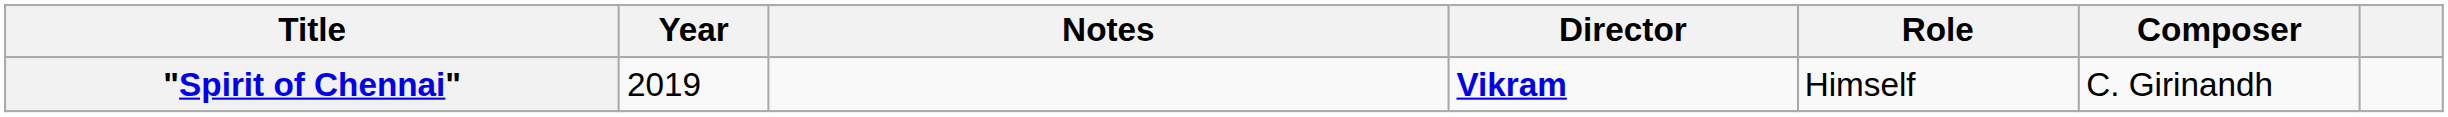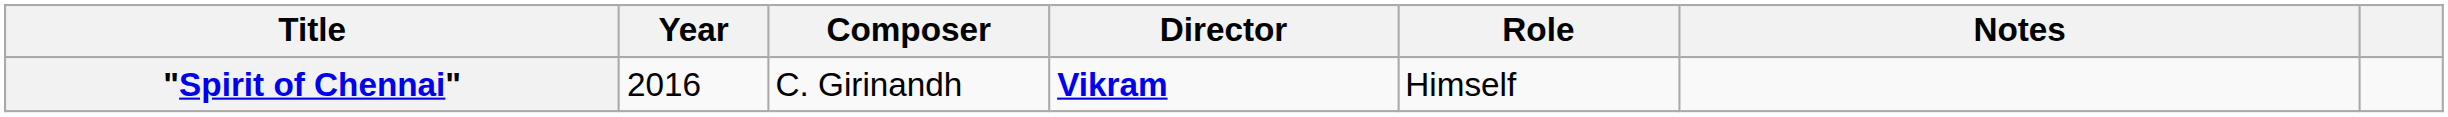 <table class="wikitable plainrowheaders unsortable" style="text-align: margin;">
 <tr>
 <th scope="col" style="width: 18em;">Title</th>
 <th scope="col" style="width: 4em;">Year</th>
-<th scope="col" style="width: 20em;">Notes</th>
+<th scope="col" style="width: 8em;">Composer</th>
 <th scope="col" style="width: 10em;">Director</th>
 <th scope="col" style="width: 8em;">Role</th>
-<th scope="col" style="width: 8em;">Composer</th>
+<th scope="col" style="width: 20em;">Notes</th>
 <th scope="col" style="width: 2em;"></th>
 </tr>
 <tr>
 <th scope="row">"<a href='#'>Spirit of Chennai</a>"</th>
-<td>2019</td>
-<td></td>
+<td>2016</td>
+<td>C. Girinandh</td>
 <td><strong><a href='#'>Vikram</a></strong></td>
 <td>Himself</td>
-<td>C. Girinandh</td>
+<td></td>
 <td style="text-align: center;"></td>
 </tr>
 </table>
